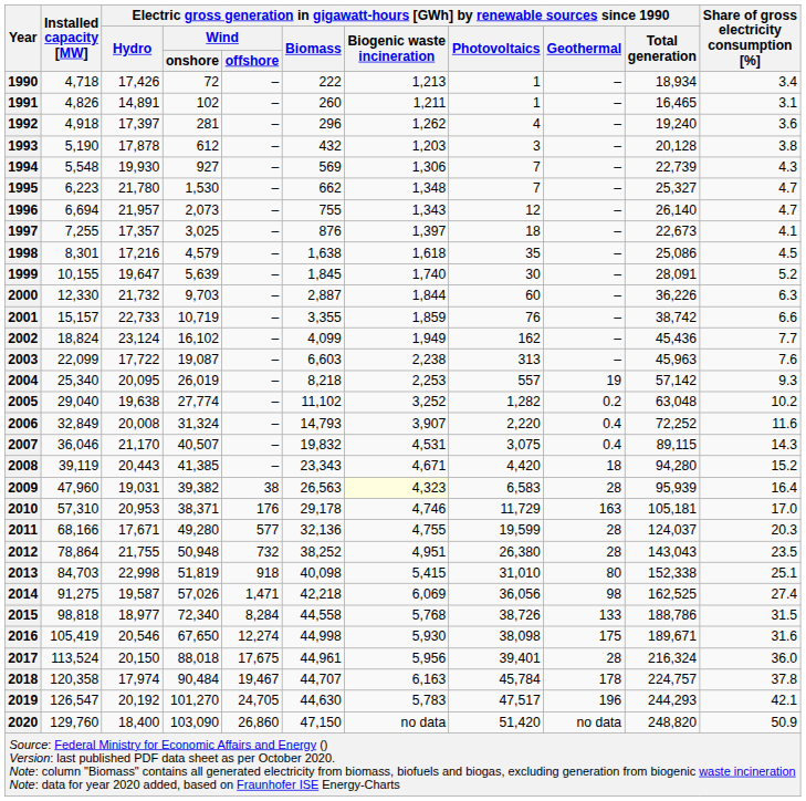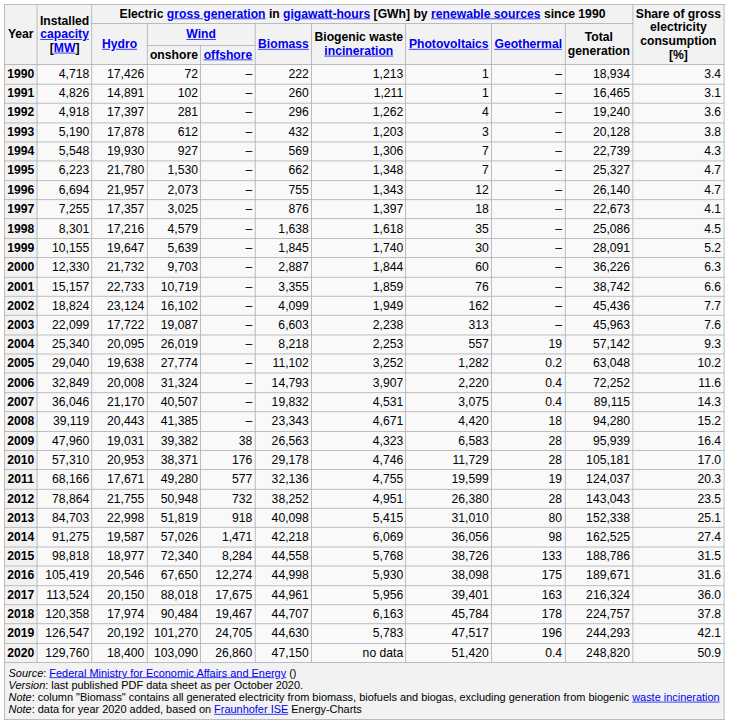 <table style="text-align: right" class="wikitable">
 <tr>
 <th rowspan=3>Year</th>
 <th rowspan=3 width=55>Installed<br><a href='#'>capacity</a><br>&#91;<a href='#'>MW</a>&#93;</th>
 <th colspan=8>Electric <a href='#'>gross generation</a> in <a href='#'>gigawatt-hours</a> [GWh] by <a href='#'>renewable sources</a> since 1990</th>
 <th rowspan=3>Share of gross<br>electricity<br>consumption<br>[%]</th>
 </tr>
 <tr>
 <th rowspan=2 width=65><a href='#'>Hydro</a></th>
 <th colspan=2><a href='#'>Wind</a></th>
 <th rowspan=2><a href='#'>Biomass</a></th>
 <th rowspan=2>Biogenic waste<br><a href='#'>incineration</a></th>
 <th rowspan=2><a href='#'>Photovoltaics</a></th>
 <th rowspan=2><a href='#'>Geothermal</a></th>
 <th rowspan=2>Total<br>generation</th>
 </tr>
 <tr>
 <th>onshore</th>
 <th><a href='#'>offshore</a></th>
 </tr>
 <tr>
 <th>1990</th>
 <td>4,718</td>
 <td>17,426</td>
 <td>72</td>
 <td>–</td>
 <td>222</td>
 <td>1,213</td>
 <td>1</td>
 <td>–</td>
 <td>18,934</td>
 <td>3.4</td>
 </tr>
 <tr>
 <th>1991</th>
 <td>4,826</td>
 <td>14,891</td>
 <td>102</td>
 <td>–</td>
 <td>260</td>
 <td>1,211</td>
 <td>1</td>
 <td>–</td>
 <td>16,465</td>
 <td>3.1</td>
 </tr>
 <tr>
 <th>1992</th>
 <td>4,918</td>
 <td>17,397</td>
 <td>281</td>
 <td>–</td>
 <td>296</td>
 <td>1,262</td>
 <td>4</td>
 <td>–</td>
 <td>19,240</td>
 <td>3.6</td>
 </tr>
 <tr>
 <th>1993</th>
 <td>5,190</td>
 <td>17,878</td>
 <td>612</td>
 <td>–</td>
 <td>432</td>
 <td>1,203</td>
 <td>3</td>
 <td>–</td>
 <td>20,128</td>
 <td>3.8</td>
 </tr>
 <tr>
 <th>1994</th>
 <td>5,548</td>
 <td>19,930</td>
 <td>927</td>
 <td>–</td>
 <td>569</td>
 <td>1,306</td>
 <td>7</td>
 <td>–</td>
 <td>22,739</td>
 <td>4.3</td>
 </tr>
 <tr>
 <th>1995</th>
 <td>6,223</td>
 <td>21,780</td>
 <td>1,530</td>
 <td>–</td>
 <td>662</td>
 <td>1,348</td>
 <td>7</td>
 <td>–</td>
 <td>25,327</td>
 <td>4.7</td>
 </tr>
 <tr>
 <th>1996</th>
 <td>6,694</td>
 <td>21,957</td>
 <td>2,073</td>
 <td>–</td>
 <td>755</td>
 <td>1,343</td>
 <td>12</td>
 <td>–</td>
 <td>26,140</td>
 <td>4.7</td>
 </tr>
 <tr>
 <th>1997</th>
 <td>7,255</td>
 <td>17,357</td>
 <td>3,025</td>
 <td>–</td>
 <td>876</td>
 <td>1,397</td>
 <td>18</td>
 <td>–</td>
 <td>22,673</td>
 <td>4.1</td>
 </tr>
 <tr>
 <th>1998</th>
 <td>8,301</td>
 <td>17,216</td>
 <td>4,579</td>
 <td>–</td>
 <td>1,638</td>
 <td>1,618</td>
 <td>35</td>
 <td>–</td>
 <td>25,086</td>
 <td>4.5</td>
 </tr>
 <tr>
 <th>1999</th>
 <td>10,155</td>
 <td>19,647</td>
 <td>5,639</td>
 <td>–</td>
 <td>1,845</td>
 <td>1,740</td>
 <td>30</td>
 <td>–</td>
 <td>28,091</td>
 <td>5.2</td>
 </tr>
 <tr>
 <th>2000</th>
 <td>12,330</td>
 <td>21,732</td>
 <td>9,703</td>
 <td>–</td>
 <td>2,887</td>
 <td>1,844</td>
 <td>60</td>
 <td>–</td>
 <td>36,226</td>
 <td>6.3</td>
 </tr>
 <tr>
 <th>2001</th>
 <td>15,157</td>
 <td>22,733</td>
 <td>10,719</td>
 <td>–</td>
 <td>3,355</td>
 <td>1,859</td>
 <td>76</td>
 <td>–</td>
 <td>38,742</td>
 <td>6.6</td>
 </tr>
 <tr>
 <th>2002</th>
 <td>18,824</td>
 <td>23,124</td>
 <td>16,102</td>
 <td>–</td>
 <td>4,099</td>
 <td>1,949</td>
 <td>162</td>
 <td>–</td>
 <td>45,436</td>
 <td>7.7</td>
 </tr>
 <tr>
 <th>2003</th>
 <td>22,099</td>
 <td>17,722</td>
 <td>19,087</td>
 <td>–</td>
 <td>6,603</td>
 <td>2,238</td>
 <td>313</td>
 <td>–</td>
 <td>45,963</td>
 <td>7.6</td>
 </tr>
 <tr>
 <th>2004</th>
 <td>25,340</td>
 <td>20,095</td>
 <td>26,019</td>
 <td>–</td>
 <td>8,218</td>
 <td>2,253</td>
 <td>557</td>
 <td>19</td>
 <td>57,142</td>
 <td>9.3</td>
 </tr>
 <tr>
 <th>2005</th>
 <td>29,040</td>
 <td>19,638</td>
 <td>27,774</td>
 <td>–</td>
 <td>11,102</td>
 <td>3,252</td>
 <td>1,282</td>
 <td>0.2</td>
 <td>63,048</td>
 <td>10.2</td>
 </tr>
 <tr>
 <th>2006</th>
 <td>32,849</td>
 <td>20,008</td>
 <td>31,324</td>
 <td>–</td>
 <td>14,793</td>
 <td>3,907</td>
 <td>2,220</td>
 <td>0.4</td>
 <td>72,252</td>
 <td>11.6</td>
 </tr>
 <tr>
 <th>2007</th>
 <td>36,046</td>
 <td>21,170</td>
 <td>40,507</td>
 <td>–</td>
 <td>19,832</td>
 <td>4,531</td>
 <td>3,075</td>
 <td>0.4</td>
 <td>89,115</td>
 <td>14.3</td>
 </tr>
 <tr>
 <th>2008</th>
 <td>39,119</td>
 <td>20,443</td>
 <td>41,385</td>
 <td>–</td>
 <td>23,343</td>
 <td>4,671</td>
 <td>4,420</td>
 <td>18</td>
 <td>94,280</td>
 <td>15.2</td>
 </tr>
 <tr>
 <th>2009</th>
 <td>47,960</td>
 <td>19,031</td>
 <td>39,382</td>
 <td>38</td>
 <td>26,563</td>
-<td style="background: lightyellow;">4,323</td>
+<td>4,323</td>
 <td>6,583</td>
 <td>28</td>
 <td>95,939</td>
 <td>16.4</td>
 </tr>
 <tr>
 <th>2010</th>
 <td>57,310</td>
 <td>20,953</td>
 <td>38,371</td>
 <td>176</td>
 <td>29,178</td>
 <td>4,746</td>
 <td>11,729</td>
-<td>163</td>
+<td>28</td>
 <td>105,181</td>
 <td>17.0</td>
 </tr>
 <tr>
 <th>2011</th>
 <td>68,166</td>
 <td>17,671</td>
 <td>49,280</td>
 <td>577</td>
 <td>32,136</td>
 <td>4,755</td>
 <td>19,599</td>
-<td>28</td>
+<td>19</td>
 <td>124,037</td>
 <td>20.3</td>
 </tr>
 <tr>
 <th>2012</th>
 <td>78,864</td>
 <td>21,755</td>
 <td>50,948</td>
 <td>732</td>
 <td>38,252</td>
 <td>4,951</td>
 <td>26,380</td>
 <td>28</td>
 <td>143,043</td>
 <td>23.5</td>
 </tr>
 <tr>
 <th>2013</th>
 <td>84,703</td>
 <td>22,998</td>
 <td>51,819</td>
 <td>918</td>
 <td>40,098</td>
 <td>5,415</td>
 <td>31,010</td>
 <td>80</td>
 <td>152,338</td>
 <td>25.1</td>
 </tr>
 <tr>
 <th>2014</th>
 <td>91,275</td>
 <td>19,587</td>
 <td>57,026</td>
 <td>1,471</td>
 <td>42,218</td>
 <td>6,069</td>
 <td>36,056</td>
 <td>98</td>
 <td>162,525</td>
 <td>27.4</td>
 </tr>
 <tr>
 <th>2015</th>
 <td>98,818</td>
 <td>18,977</td>
 <td>72,340</td>
 <td>8,284</td>
 <td>44,558</td>
 <td>5,768</td>
 <td>38,726</td>
 <td>133</td>
 <td>188,786</td>
 <td>31.5</td>
 </tr>
 <tr>
 <th>2016</th>
 <td>105,419</td>
 <td>20,546</td>
 <td>67,650</td>
 <td>12,274</td>
 <td>44,998</td>
 <td>5,930</td>
 <td>38,098</td>
 <td>175</td>
 <td>189,671</td>
 <td>31.6</td>
 </tr>
 <tr>
 <th>2017</th>
 <td>113,524</td>
 <td>20,150</td>
 <td>88,018</td>
 <td>17,675</td>
 <td>44,961</td>
 <td>5,956</td>
 <td>39,401</td>
-<td>28</td>
+<td>163</td>
 <td>216,324</td>
 <td>36.0</td>
 </tr>
 <tr>
 <th>2018</th>
 <td>120,358</td>
 <td>17,974</td>
 <td>90,484</td>
 <td>19,467</td>
 <td>44,707</td>
 <td>6,163</td>
 <td>45,784</td>
 <td>178</td>
 <td>224,757</td>
 <td>37.8</td>
 </tr>
 <tr>
 <th>2019</th>
 <td>126,547</td>
 <td>20,192</td>
 <td>101,270</td>
 <td>24,705</td>
 <td>44,630</td>
 <td>5,783</td>
 <td>47,517</td>
 <td>196</td>
 <td>244,293</td>
 <td>42.1</td>
 </tr>
 <tr>
 <th>2020</th>
 <td>129,760</td>
 <td>18,400</td>
 <td>103,090</td>
 <td>26,860</td>
 <td>47,150</td>
 <td>no data</td>
 <td>51,420</td>
-<td>no data</td>
+<td>0.4</td>
 <td>248,820</td>
 <td>50.9</td>
 </tr>
 <tr>
 <th colspan=11 style="font-weight: normal; font-size: 0.9em; text-align: left; padding: 5px;"><em>Source</em>: <a href='#'>Federal Ministry for Economic Affairs and Energy</a> ()<br><em>Version</em>: last published PDF data sheet as per October 2020.<br><em>Note</em>: column "Biomass" contains all generated electricity from biomass, biofuels and biogas, excluding generation from biogenic <a href='#'>waste incineration</a><br><em>Note</em>: data for year 2020 added, based on <a href='#'>Fraunhofer ISE</a> Energy-Charts </th>
 </tr>
 </table>
